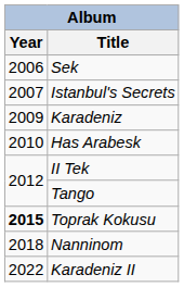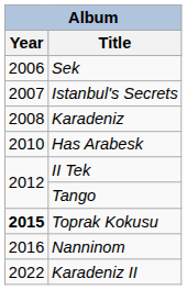 <table class="wikitable plainrowheaders sortable" style="margin-right: 0; font-size: 95%;">
 <tr bgcolor="#CCCCCC" align="center">
 <th colspan="4" style="background: LightSteelBlue;">Album</th>
 </tr>
 <tr bgcolor="#CCCCCC" align="center">
 <th>Year</th>
 <th>Title</th>
 </tr>
 <tr>
 <td>2006</td>
 <td><em>Sek</em></td>
 </tr>
 <tr>
 <td>2007</td>
 <td><em>Istanbul's Secrets</em></td>
 </tr>
 <tr>
-<td>2009</td>
+<td>2008</td>
 <td><em>Karadeniz</em></td>
 </tr>
 <tr>
 <td>2010</td>
 <td><em>Has Arabesk</em></td>
 </tr>
 <tr>
 <td rowspan="2">2012</td>
 <td><em>II Tek</em></td>
 </tr>
 <tr>
 <td><em>Tango</em></td>
 </tr>
 <tr>
 <td><strong>2015</strong></td>
 <td><em>Toprak Kokusu</em></td>
 </tr>
 <tr>
-<td>2018</td>
+<td>2016</td>
 <td><em>Nanninom</em></td>
 </tr>
 <tr>
 <td>2022</td>
 <td><em>Karadeniz II</em></td>
 </tr>
 </table>
